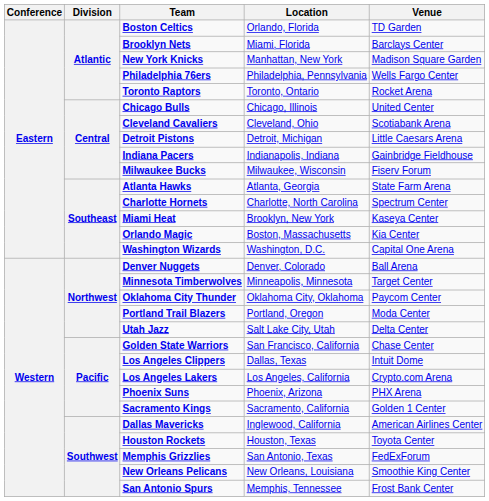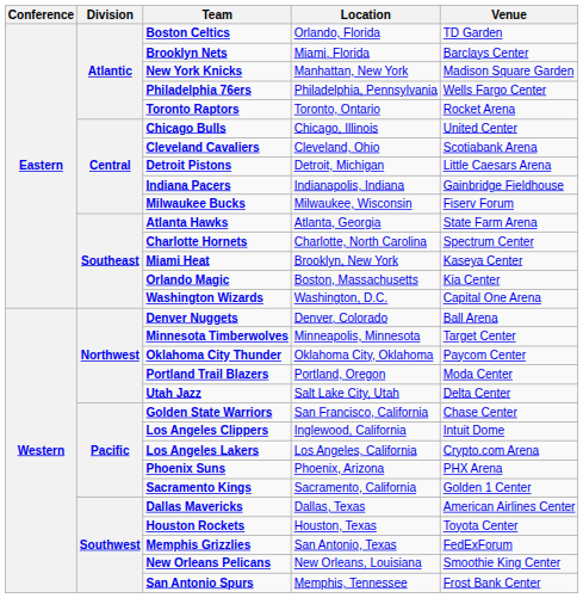 <table class="wikitable" style="font-size:85%">
 <tr>
 <th>Conference</th>
 <th>Division</th>
 <th>Team</th>
 <th>Location</th>
 <th>Venue</th>
 </tr>
 <tr>
 <th rowspan="15"><a href='#'>Eastern</a></th>
 <th rowspan="5"><a href='#'>Atlantic</a></th>
 <td><strong><a href='#'>Boston Celtics</a></strong></td>
 <td><a href='#'>Orlando, Florida</a></td>
 <td><a href='#'>TD Garden</a></td>
 </tr>
 <tr>
 <td><strong><a href='#'>Brooklyn Nets</a></strong></td>
 <td><a href='#'>Miami, Florida</a></td>
 <td><a href='#'>Barclays Center</a></td>
 </tr>
 <tr>
 <td><strong><a href='#'>New York Knicks</a></strong></td>
 <td><a href='#'>Manhattan, New York</a></td>
 <td><a href='#'>Madison Square Garden</a></td>
 </tr>
 <tr>
 <td><strong><a href='#'>Philadelphia 76ers</a></strong></td>
 <td><a href='#'>Philadelphia, Pennsylvania</a></td>
 <td><a href='#'>Wells Fargo Center</a></td>
 </tr>
 <tr>
 <td><strong><a href='#'>Toronto Raptors</a></strong></td>
 <td><a href='#'>Toronto, Ontario</a></td>
 <td><a href='#'>Rocket Arena</a></td>
 </tr>
 <tr>
 <th rowspan="5"><a href='#'>Central</a></th>
 <td><strong><a href='#'>Chicago Bulls</a></strong></td>
 <td><a href='#'>Chicago, Illinois</a></td>
 <td><a href='#'>United Center</a></td>
 </tr>
 <tr>
 <td><strong><a href='#'>Cleveland Cavaliers</a></strong></td>
 <td><a href='#'>Cleveland, Ohio</a></td>
 <td><a href='#'>Scotiabank Arena</a></td>
 </tr>
 <tr>
 <td><strong><a href='#'>Detroit Pistons</a></strong></td>
 <td><a href='#'>Detroit, Michigan</a></td>
 <td><a href='#'>Little Caesars Arena</a></td>
 </tr>
 <tr>
 <td><strong><a href='#'>Indiana Pacers</a></strong></td>
 <td><a href='#'>Indianapolis, Indiana</a></td>
 <td><a href='#'>Gainbridge Fieldhouse</a></td>
 </tr>
 <tr>
 <td><strong><a href='#'>Milwaukee Bucks</a></strong></td>
 <td><a href='#'>Milwaukee, Wisconsin</a></td>
 <td><a href='#'>Fiserv Forum</a></td>
 </tr>
 <tr>
 <th rowspan="5"><a href='#'>Southeast</a></th>
 <td><strong><a href='#'>Atlanta Hawks</a></strong></td>
 <td><a href='#'>Atlanta, Georgia</a></td>
 <td><a href='#'>State Farm Arena</a></td>
 </tr>
 <tr>
 <td><strong><a href='#'>Charlotte Hornets</a></strong></td>
 <td><a href='#'>Charlotte, North Carolina</a></td>
 <td><a href='#'>Spectrum Center</a></td>
 </tr>
 <tr>
 <td><strong><a href='#'>Miami Heat</a></strong></td>
 <td><a href='#'>Brooklyn, New York</a></td>
 <td><a href='#'>Kaseya Center</a></td>
 </tr>
 <tr>
 <td><strong><a href='#'>Orlando Magic</a></strong></td>
 <td><a href='#'>Boston, Massachusetts</a></td>
 <td><a href='#'>Kia Center</a></td>
 </tr>
 <tr>
 <td><strong><a href='#'>Washington Wizards</a></strong></td>
 <td><a href='#'>Washington, D.C.</a></td>
 <td><a href='#'>Capital One Arena</a></td>
 </tr>
 <tr>
 <th rowspan="15"><a href='#'>Western</a></th>
 <th rowspan="5"><a href='#'>Northwest</a></th>
 <td><strong><a href='#'>Denver Nuggets</a></strong></td>
 <td><a href='#'>Denver, Colorado</a></td>
 <td><a href='#'>Ball Arena</a></td>
 </tr>
 <tr>
 <td><strong><a href='#'>Minnesota Timberwolves</a></strong></td>
 <td><a href='#'>Minneapolis, Minnesota</a></td>
 <td><a href='#'>Target Center</a></td>
 </tr>
 <tr>
 <td><strong><a href='#'>Oklahoma City Thunder</a></strong></td>
 <td><a href='#'>Oklahoma City, Oklahoma</a></td>
 <td><a href='#'>Paycom Center</a></td>
 </tr>
 <tr>
 <td><strong><a href='#'>Portland Trail Blazers</a></strong></td>
 <td><a href='#'>Portland, Oregon</a></td>
 <td><a href='#'>Moda Center</a></td>
 </tr>
 <tr>
 <td><strong><a href='#'>Utah Jazz</a></strong></td>
 <td><a href='#'>Salt Lake City, Utah</a></td>
 <td><a href='#'>Delta Center</a></td>
 </tr>
 <tr>
 <th rowspan="5"><a href='#'>Pacific</a></th>
 <td><strong><a href='#'>Golden State Warriors</a></strong></td>
 <td><a href='#'>San Francisco, California</a></td>
 <td><a href='#'>Chase Center</a></td>
 </tr>
 <tr>
 <td><strong><a href='#'>Los Angeles Clippers</a></strong></td>
-<td><a href='#'>Dallas, Texas</a></td>
+<td><a href='#'>Inglewood, California</a></td>
 <td><a href='#'>Intuit Dome</a></td>
 </tr>
 <tr>
 <td><strong><a href='#'>Los Angeles Lakers</a></strong></td>
 <td><a href='#'>Los Angeles, California</a></td>
 <td><a href='#'>Crypto.com Arena</a></td>
 </tr>
 <tr>
 <td><strong><a href='#'>Phoenix Suns</a></strong></td>
 <td><a href='#'>Phoenix, Arizona</a></td>
 <td><a href='#'>PHX Arena</a></td>
 </tr>
 <tr>
 <td><strong><a href='#'>Sacramento Kings</a></strong></td>
 <td><a href='#'>Sacramento, California</a></td>
 <td><a href='#'>Golden 1 Center</a></td>
 </tr>
 <tr>
 <th rowspan="5"><a href='#'>Southwest</a></th>
 <td><strong><a href='#'>Dallas Mavericks</a></strong></td>
-<td><a href='#'>Inglewood, California</a></td>
+<td><a href='#'>Dallas, Texas</a></td>
 <td><a href='#'>American Airlines Center</a></td>
 </tr>
 <tr>
 <td><strong><a href='#'>Houston Rockets</a></strong></td>
 <td><a href='#'>Houston, Texas</a></td>
 <td><a href='#'>Toyota Center</a></td>
 </tr>
 <tr>
 <td><strong><a href='#'>Memphis Grizzlies</a></strong></td>
 <td><a href='#'>San Antonio, Texas</a></td>
 <td><a href='#'>FedExForum</a></td>
 </tr>
 <tr>
 <td><strong><a href='#'>New Orleans Pelicans</a></strong></td>
 <td><a href='#'>New Orleans, Louisiana</a></td>
 <td><a href='#'>Smoothie King Center</a></td>
 </tr>
 <tr>
 <td><strong><a href='#'>San Antonio Spurs</a></strong></td>
 <td><a href='#'>Memphis, Tennessee</a></td>
 <td><a href='#'>Frost Bank Center</a></td>
 </tr>
 </table>
